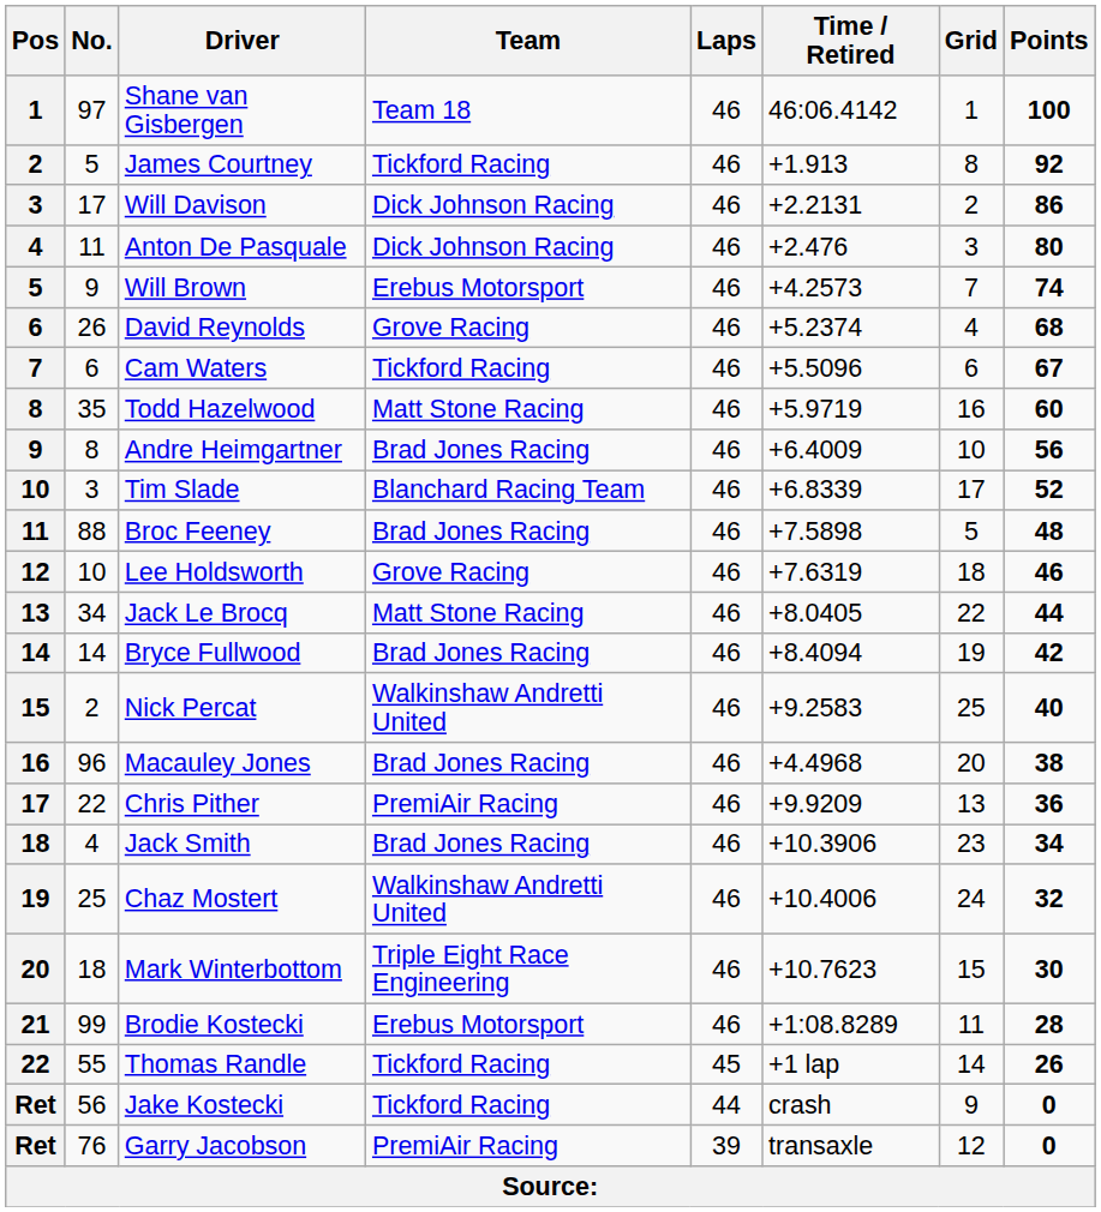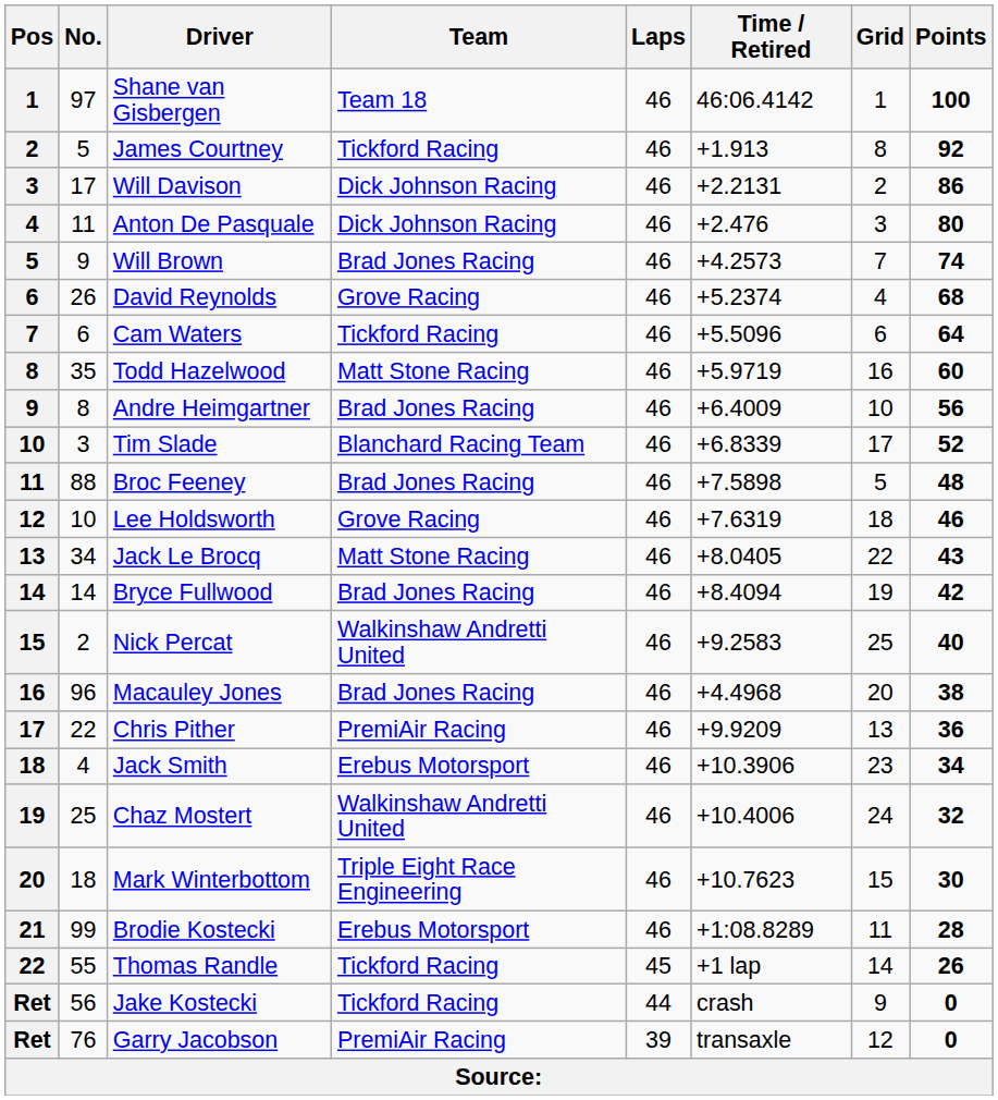 <table class="wikitable" style="font-size:90%;">
 <tr>
 <th>Pos</th>
 <th>No.</th>
 <th>Driver</th>
 <th>Team</th>
 <th>Laps</th>
 <th>Time / Retired</th>
 <th>Grid</th>
 <th>Points</th>
 </tr>
 <tr>
 <th>1</th>
 <td align="center">97</td>
 <td> <a href='#'>Shane van Gisbergen</a></td>
 <td><a href='#'>Team 18</a></td>
 <td align="center">46</td>
 <td>46:06.4142</td>
 <td align="center">1</td>
 <td align="center"><strong>100</strong></td>
 </tr>
 <tr>
 <th>2</th>
 <td align="center">5</td>
 <td> <a href='#'>James Courtney</a></td>
 <td><a href='#'>Tickford Racing</a></td>
 <td align="center">46</td>
 <td>+1.913</td>
 <td align="center">8</td>
 <td align="center"><strong>92</strong></td>
 </tr>
 <tr>
 <th>3</th>
 <td align="center">17</td>
 <td> <a href='#'>Will Davison</a></td>
 <td><a href='#'>Dick Johnson Racing</a></td>
 <td align="center">46</td>
 <td>+2.2131</td>
 <td align="center">2</td>
 <td align="center"><strong>86</strong></td>
 </tr>
 <tr>
 <th>4</th>
 <td align="center">11</td>
 <td> <a href='#'>Anton De Pasquale</a></td>
 <td><a href='#'>Dick Johnson Racing</a></td>
 <td align="center">46</td>
 <td>+2.476</td>
 <td align="center">3</td>
 <td align="center"><strong>80</strong></td>
 </tr>
 <tr>
 <th>5</th>
 <td align="center">9</td>
 <td> <a href='#'>Will Brown</a></td>
-<td><a href='#'>Erebus Motorsport</a></td>
+<td><a href='#'>Brad Jones Racing</a></td>
 <td align="center">46</td>
 <td>+4.2573</td>
 <td align="center">7</td>
 <td align="center"><strong>74</strong></td>
 </tr>
 <tr>
 <th>6</th>
 <td align="center">26</td>
 <td> <a href='#'>David Reynolds</a></td>
 <td><a href='#'>Grove Racing</a></td>
 <td align="center">46</td>
 <td>+5.2374</td>
 <td align="center">4</td>
 <td align="center"><strong>68</strong></td>
 </tr>
 <tr>
 <th>7</th>
 <td align="center">6</td>
 <td> <a href='#'>Cam Waters</a></td>
 <td><a href='#'>Tickford Racing</a></td>
 <td align="center">46</td>
 <td>+5.5096</td>
 <td align="center">6</td>
-<td align="center"><strong>67</strong></td>
+<td align="center"><strong>64</strong></td>
 </tr>
 <tr>
 <th>8</th>
 <td align="center">35</td>
 <td> <a href='#'>Todd Hazelwood</a></td>
 <td><a href='#'>Matt Stone Racing</a></td>
 <td align="center">46</td>
 <td>+5.9719</td>
 <td align="center">16</td>
 <td align="center"><strong>60</strong></td>
 </tr>
 <tr>
 <th>9</th>
 <td align="center">8</td>
 <td> <a href='#'>Andre Heimgartner</a></td>
 <td><a href='#'>Brad Jones Racing</a></td>
 <td align="center">46</td>
 <td>+6.4009</td>
 <td align="center">10</td>
 <td align="center"><strong>56</strong></td>
 </tr>
 <tr>
 <th>10</th>
 <td align="center">3</td>
 <td> <a href='#'>Tim Slade</a></td>
 <td><a href='#'>Blanchard Racing Team</a></td>
 <td align="center">46</td>
 <td>+6.8339</td>
 <td align="center">17</td>
 <td align="center"><strong>52</strong></td>
 </tr>
 <tr>
 <th>11</th>
 <td align="center">88</td>
 <td> <a href='#'>Broc Feeney</a></td>
 <td><a href='#'>Brad Jones Racing</a></td>
 <td align="center">46</td>
 <td>+7.5898</td>
 <td align="center">5</td>
 <td align="center"><strong>48</strong></td>
 </tr>
 <tr>
 <th>12</th>
 <td align="center">10</td>
 <td> <a href='#'>Lee Holdsworth</a></td>
 <td><a href='#'>Grove Racing</a></td>
 <td align="center">46</td>
 <td>+7.6319</td>
 <td align="center">18</td>
 <td align="center"><strong>46</strong></td>
 </tr>
 <tr>
 <th>13</th>
 <td align="center">34</td>
 <td> <a href='#'>Jack Le Brocq</a></td>
 <td><a href='#'>Matt Stone Racing</a></td>
 <td align="center">46</td>
 <td>+8.0405</td>
 <td align="center">22</td>
-<td align="center"><strong>44</strong></td>
+<td align="center"><strong>43</strong></td>
 </tr>
 <tr>
 <th>14</th>
 <td align="center">14</td>
 <td> <a href='#'>Bryce Fullwood</a></td>
 <td><a href='#'>Brad Jones Racing</a></td>
 <td align="center">46</td>
 <td>+8.4094</td>
 <td align="center">19</td>
 <td align="center"><strong>42</strong></td>
 </tr>
 <tr>
 <th>15</th>
 <td align="center">2</td>
 <td> <a href='#'>Nick Percat</a></td>
 <td><a href='#'>Walkinshaw Andretti United</a></td>
 <td align="center">46</td>
 <td>+9.2583</td>
 <td align="center">25</td>
 <td align="center"><strong>40</strong></td>
 </tr>
 <tr>
 <th>16</th>
 <td align="center">96</td>
 <td> <a href='#'>Macauley Jones</a></td>
 <td><a href='#'>Brad Jones Racing</a></td>
 <td align="center">46</td>
 <td>+4.4968</td>
 <td align="center">20</td>
 <td align="center"><strong>38</strong></td>
 </tr>
 <tr>
 <th>17</th>
 <td align="center">22</td>
 <td> <a href='#'>Chris Pither</a></td>
 <td><a href='#'>PremiAir Racing</a></td>
 <td align="center">46</td>
 <td>+9.9209</td>
 <td align="center">13</td>
 <td align="center"><strong>36</strong></td>
 </tr>
 <tr>
 <th>18</th>
 <td align="center">4</td>
 <td> <a href='#'>Jack Smith</a></td>
-<td><a href='#'>Brad Jones Racing</a></td>
+<td><a href='#'>Erebus Motorsport</a></td>
 <td align="center">46</td>
 <td>+10.3906</td>
 <td align="center">23</td>
 <td align="center"><strong>34</strong></td>
 </tr>
 <tr>
 <th>19</th>
 <td align="center">25</td>
 <td> <a href='#'>Chaz Mostert</a></td>
 <td><a href='#'>Walkinshaw Andretti United</a></td>
 <td align="center">46</td>
 <td>+10.4006</td>
 <td align="center">24</td>
 <td align="center"><strong>32</strong></td>
 </tr>
 <tr>
 <th>20</th>
 <td align="center">18</td>
 <td> <a href='#'>Mark Winterbottom</a></td>
 <td><a href='#'>Triple Eight Race Engineering</a></td>
 <td align="center">46</td>
 <td>+10.7623</td>
 <td align="center">15</td>
 <td align="center"><strong>30</strong></td>
 </tr>
 <tr>
 <th>21</th>
 <td align="center">99</td>
 <td> <a href='#'>Brodie Kostecki</a></td>
 <td><a href='#'>Erebus Motorsport</a></td>
 <td align="center">46</td>
 <td>+1:08.8289</td>
 <td align="center">11</td>
 <td align="center"><strong>28</strong></td>
 </tr>
 <tr>
 <th>22</th>
 <td align="center">55</td>
 <td> <a href='#'>Thomas Randle</a></td>
 <td><a href='#'>Tickford Racing</a></td>
 <td align="center">45</td>
 <td>+1 lap</td>
 <td align="center">14</td>
 <td align="center"><strong>26</strong></td>
 </tr>
 <tr>
 <th>Ret</th>
 <td align="center">56</td>
 <td> <a href='#'>Jake Kostecki</a></td>
 <td><a href='#'>Tickford Racing</a></td>
 <td align="center">44</td>
 <td>crash</td>
 <td align="center">9</td>
 <td align="center"><strong>0</strong></td>
 </tr>
 <tr>
 <th>Ret</th>
 <td align="center">76</td>
 <td> <a href='#'>Garry Jacobson</a></td>
 <td><a href='#'>PremiAir Racing</a></td>
 <td align="center">39</td>
 <td>transaxle</td>
 <td align="center">12</td>
 <td align="center"><strong>0</strong></td>
 </tr>
 <tr>
 <th colspan=9>Source:</th>
 </tr>
 </table>
